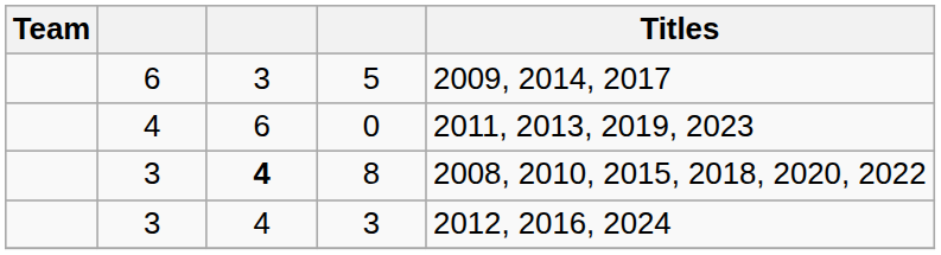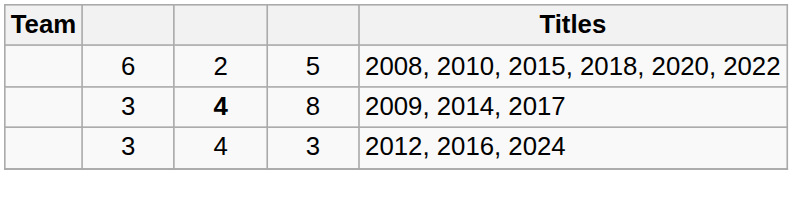 <table class="wikitable sortable" style="font-size:100%; text-align:center;">
 <tr>
 <th>Team</th>
 <th width=50></th>
 <th width=50></th>
 <th width=50></th>
 <th>Titles</th>
 </tr>
 <tr>
 <td align=left></td>
 <td>6</td>
-<td>3</td>
+<td>2</td>
 <td>5</td>
-<td align=left>2009, 2014, 2017</td>
-</tr>
-<tr>
-<td align=left></td>
-<td>4</td>
-<td>6</td>
-<td>0</td>
-<td align=left>2011, 2013, 2019, 2023</td>
+<td align=left>2008, 2010, 2015, 2018, 2020, 2022</td>
 </tr>
 <tr>
 <td align=left></td>
 <td>3</td>
 <td><strong>4</strong></td>
 <td>8</td>
-<td align=left>2008, 2010, 2015, 2018, 2020, 2022</td>
+<td align=left>2009, 2014, 2017</td>
 </tr>
 <tr>
 <td align=left></td>
 <td>3</td>
 <td>4</td>
 <td>3</td>
 <td align=left>2012, 2016, 2024</td>
 </tr>
 <tr>
 </tr>
 </table>
